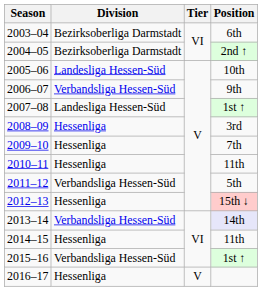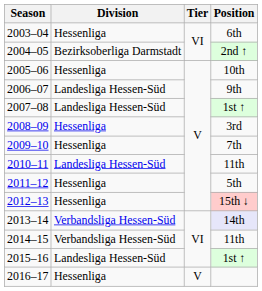 <table class="wikitable">
 <tr>
 <th>Season</th>
 <th>Division</th>
 <th>Tier</th>
 <th>Position</th>
 </tr>
 <tr align="center">
 <td>2003–04</td>
-<td align="left">Bezirksoberliga Darmstadt</td>
+<td align="left">Hessenliga</td>
 <td rowspan=2>VI</td>
 <td>6th</td>
 </tr>
 <tr align="center">
 <td>2004–05</td>
 <td align="left">Bezirksoberliga Darmstadt</td>
 <td style="background:#ddffdd">2nd ↑</td>
 </tr>
 <tr align="center">
 <td>2005–06</td>
-<td align="left"><a href='#'>Landesliga Hessen-Süd</a></td>
+<td align="left">Hessenliga</td>
 <td rowspan=8>V</td>
 <td>10th</td>
 </tr>
 <tr align="center">
 <td>2006–07</td>
-<td align="left"><a href='#'>Verbandsliga Hessen-Süd</a></td>
+<td align="left">Landesliga Hessen-Süd</td>
 <td>9th</td>
 </tr>
 <tr align="center">
 <td>2007–08</td>
 <td align="left">Landesliga Hessen-Süd</td>
 <td style="background:#ddffdd">1st ↑</td>
 </tr>
 <tr align="center">
 <td><a href='#'>2008–09</a></td>
 <td align="left"><a href='#'>Hessenliga</a></td>
 <td>3rd</td>
 </tr>
 <tr align="center">
 <td><a href='#'>2009–10</a></td>
 <td align="left">Hessenliga</td>
 <td>7th</td>
 </tr>
 <tr align="center">
 <td><a href='#'>2010–11</a></td>
-<td align="left">Hessenliga</td>
+<td align="left"><a href='#'>Landesliga Hessen-Süd</a></td>
 <td>11th</td>
 </tr>
 <tr align="center">
 <td><a href='#'>2011–12</a></td>
-<td align="left">Verbandsliga Hessen-Süd</td>
+<td align="left">Hessenliga</td>
 <td>5th</td>
 </tr>
 <tr align="center">
 <td><a href='#'>2012–13</a></td>
 <td align="left">Hessenliga</td>
 <td style="background:#ffcccc">15th ↓</td>
 </tr>
 <tr align="center">
 <td>2013–14</td>
 <td align="left"><a href='#'>Verbandsliga Hessen-Süd</a></td>
 <td rowspan=3>VI</td>
 <td style="background: lavender;">14th</td>
 </tr>
 <tr align="center">
 <td>2014–15</td>
-<td align="left">Hessenliga</td>
+<td align="left">Verbandsliga Hessen-Süd</td>
 <td>11th</td>
 </tr>
 <tr align="center">
 <td>2015–16</td>
-<td align="left">Verbandsliga Hessen-Süd</td>
+<td align="left">Landesliga Hessen-Süd</td>
 <td style="background:#ddffdd">1st ↑</td>
 </tr>
 <tr align="center">
 <td>2016–17</td>
 <td align="left">Hessenliga</td>
 <td>V</td>
 <td></td>
 </tr>
 </table>
